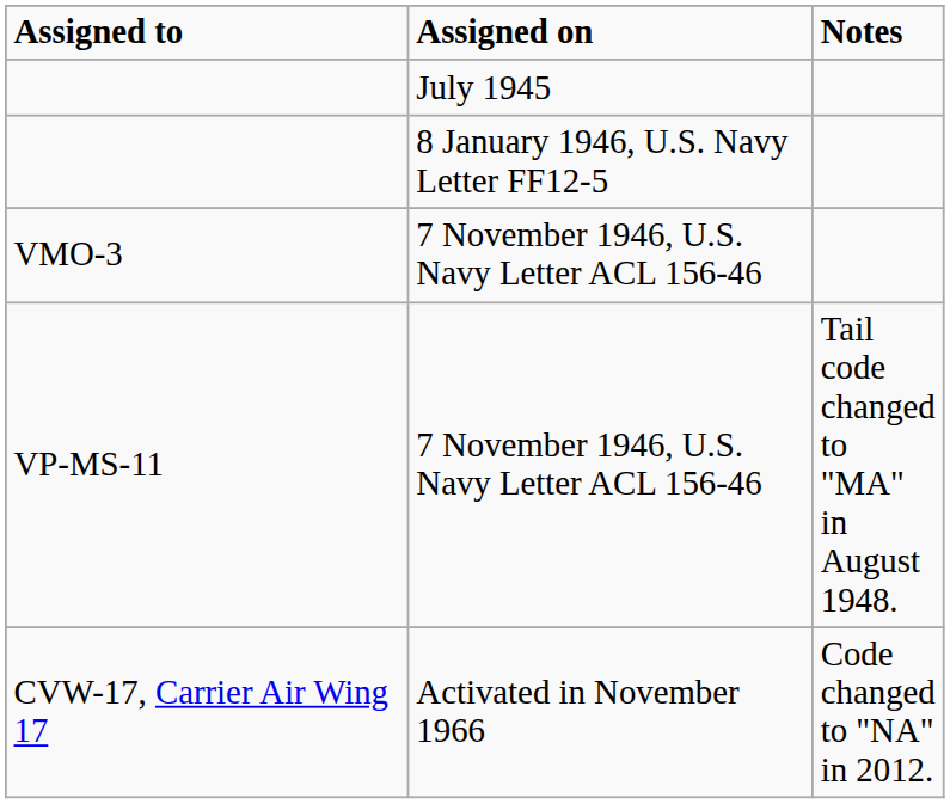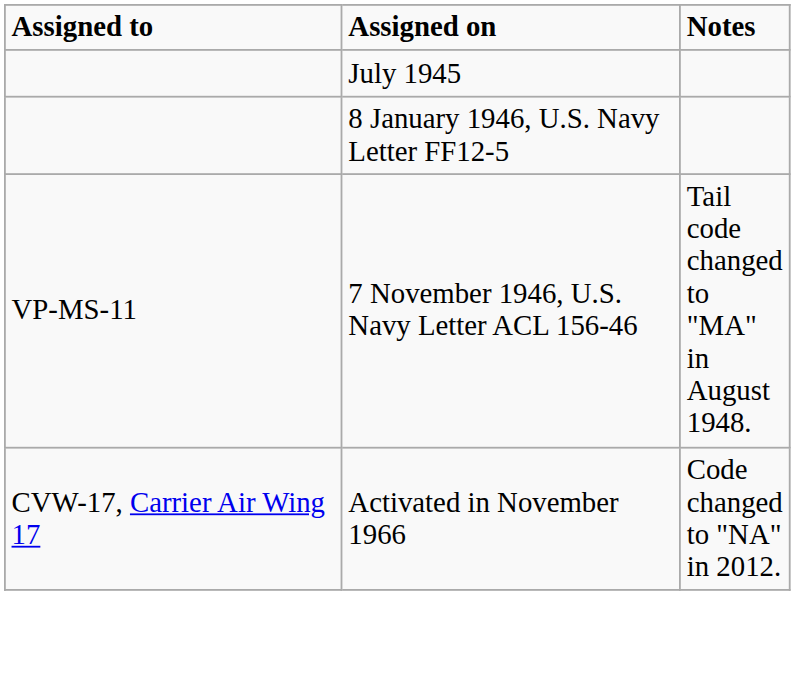 <table class="wikitable" style="width: 70%;">
 <tr>
 <td style="width: 200px;"><strong>Assigned to</strong></td>
 <td style="width: 200px;"><strong>Assigned on</strong></td>
 <td><strong>Notes</strong></td>
 </tr>
 <tr>
 <td></td>
 <td>July 1945</td>
 <td></td>
 </tr>
 <tr>
 <td></td>
 <td>8 January 1946, U.S. Navy Letter FF12-5</td>
 <td></td>
 </tr>
 <tr>
-<td>VMO-3</td>
-<td>7 November 1946, U.S. Navy Letter ACL 156-46</td>
-<td></td>
-</tr>
-<tr>
 <td>VP-MS-11</td>
 <td>7 November 1946, U.S. Navy Letter ACL 156-46</td>
 <td>Tail code changed to "MA" in August 1948.</td>
 </tr>
 <tr>
 <td>CVW-17, <a href='#'>Carrier Air Wing 17</a></td>
 <td>Activated in November 1966</td>
 <td>Code changed to "NA" in 2012.</td>
 </tr>
 </table>
